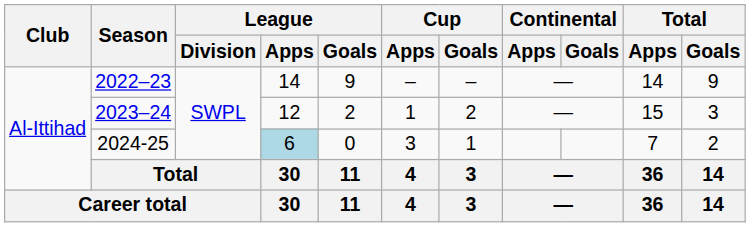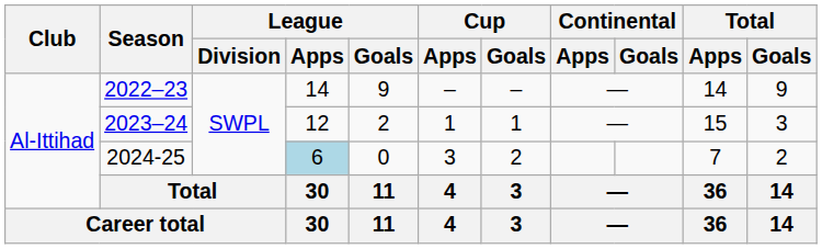 <table class="wikitable" style="text-align: center;">
 <tr>
 <th rowspan="2">Club</th>
 <th rowspan="2">Season</th>
 <th colspan="3">League</th>
 <th colspan="2">Cup</th>
 <th colspan="2">Continental</th>
 <th colspan="2">Total</th>
 </tr>
 <tr>
 <th>Division</th>
 <th>Apps</th>
 <th>Goals</th>
 <th>Apps</th>
 <th>Goals</th>
 <th>Apps</th>
 <th>Goals</th>
 <th>Apps</th>
 <th>Goals</th>
 </tr>
 <tr>
 <td rowspan="4"><a href='#'>Al-Ittihad</a></td>
 <td><a href='#'>2022–23</a></td>
 <td rowspan="3"><a href='#'>SWPL</a></td>
 <td>14</td>
 <td>9</td>
 <td>–</td>
 <td>–</td>
 <td colspan="2">—</td>
 <td>14</td>
 <td>9</td>
 </tr>
 <tr>
 <td><a href='#'>2023–24</a></td>
 <td>12</td>
 <td>2</td>
 <td>1</td>
-<td>2</td>
+<td>1</td>
 <td colspan="2">—</td>
 <td>15</td>
 <td>3</td>
 </tr>
 <tr>
 <td>2024-25</td>
 <td style="background: lightblue;">6</td>
 <td>0</td>
 <td>3</td>
-<td>1</td>
+<td>2</td>
 <td></td>
 <td></td>
 <td>7</td>
 <td>2</td>
 </tr>
 <tr>
 <th colspan="2">Total</th>
 <th>30</th>
 <th>11</th>
 <th>4</th>
 <th>3</th>
 <th colspan="2">—</th>
 <th>36</th>
 <th>14</th>
 </tr>
 <tr>
 <th colspan="3">Career total</th>
 <th>30</th>
 <th>11</th>
 <th>4</th>
 <th>3</th>
 <th colspan="2">—</th>
 <th>36</th>
 <th>14</th>
 </tr>
 </table>
